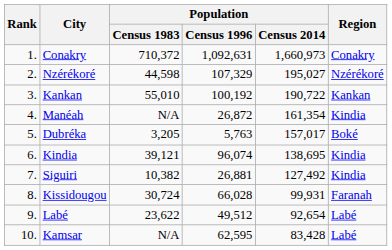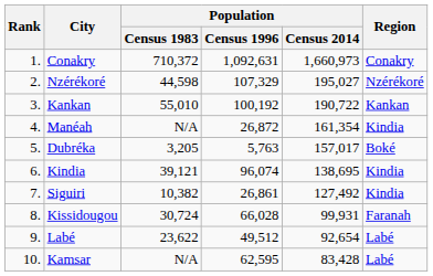 <table class="wikitable">
 <tr ---->
 <th rowspan="2">Rank</th>
 <th rowspan="2">City</th>
 <th colspan="3">Population</th>
 <th rowspan="2">Region</th>
 </tr>
 <tr ---->
 <th>Census 1983</th>
 <th>Census 1996</th>
 <th>Census 2014</th>
 </tr>
 <tr ---->
 <td align=right>1.</td>
 <td><a href='#'>Conakry</a></td>
 <td align=right>710,372</td>
 <td align=right>1,092,631</td>
 <td align=right>1,660,973</td>
 <td><a href='#'>Conakry</a></td>
 </tr>
 <tr ---->
 <td align=right>2.</td>
 <td><a href='#'>Nzérékoré</a></td>
 <td align=right>44,598</td>
 <td align=right>107,329</td>
 <td align=right>195,027</td>
 <td><a href='#'>Nzérékoré</a></td>
 </tr>
 <tr ---->
 <td align=right>3.</td>
 <td><a href='#'>Kankan</a></td>
 <td align=right>55,010</td>
 <td align=right>100,192</td>
 <td align=right>190,722</td>
 <td><a href='#'>Kankan</a></td>
 </tr>
 <tr ---->
 <td align=right>4.</td>
 <td><a href='#'>Manéah</a></td>
 <td align=right>N/A</td>
 <td align=right>26,872</td>
 <td align=right>161,354</td>
 <td><a href='#'>Kindia</a></td>
 </tr>
 <tr ---->
 <td align=right>5.</td>
 <td><a href='#'>Dubréka</a></td>
 <td align=right>3,205</td>
 <td align=right>5,763</td>
 <td align=right>157,017</td>
 <td><a href='#'>Boké</a></td>
 </tr>
 <tr ---->
 <td align=right>6.</td>
 <td><a href='#'>Kindia</a></td>
 <td align=right>39,121</td>
 <td align=right>96,074</td>
 <td align=right>138,695</td>
 <td><a href='#'>Kindia</a></td>
 </tr>
 <tr ---->
 <td align=right>7.</td>
 <td><a href='#'>Siguiri</a></td>
 <td align=right>10,382</td>
-<td align=right>26,881</td>
+<td align=right>26,861</td>
 <td align=right>127,492</td>
 <td><a href='#'>Kindia</a></td>
 </tr>
 <tr ---->
 <td align=right>8.</td>
 <td><a href='#'>Kissidougou</a></td>
 <td align=right>30,724</td>
 <td align=right>66,028</td>
 <td align=right>99,931</td>
 <td><a href='#'>Faranah</a></td>
 </tr>
 <tr ---->
 <td align=right>9.</td>
 <td><a href='#'>Labé</a></td>
 <td align=right>23,622</td>
 <td align=right>49,512</td>
 <td align=right>92,654</td>
 <td><a href='#'>Labé</a></td>
 </tr>
 <tr ---->
 <td align=right>10.</td>
 <td><a href='#'>Kamsar</a></td>
 <td align=right>N/A</td>
 <td align=right>62,595</td>
 <td align=right>83,428</td>
 <td><a href='#'>Labé</a></td>
 </tr>
 </table>
